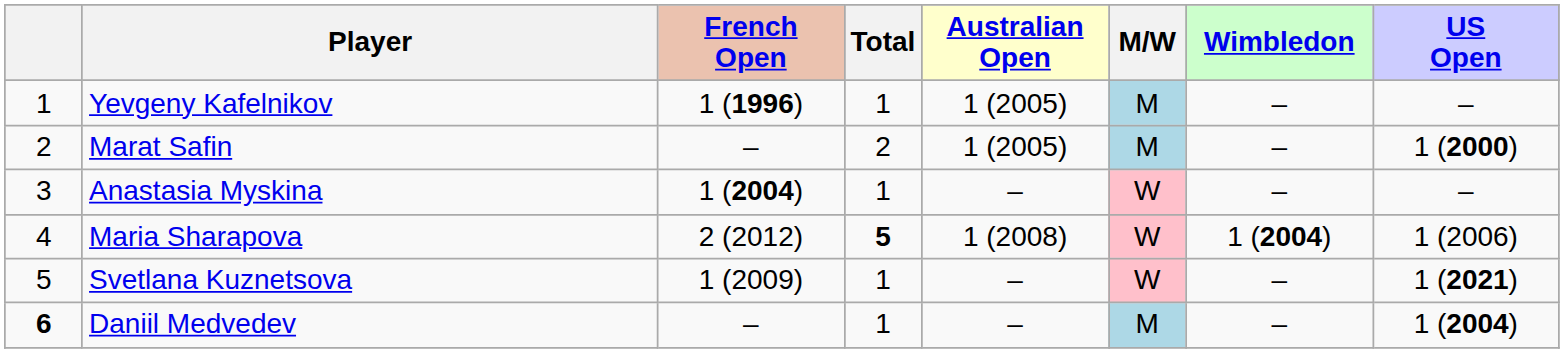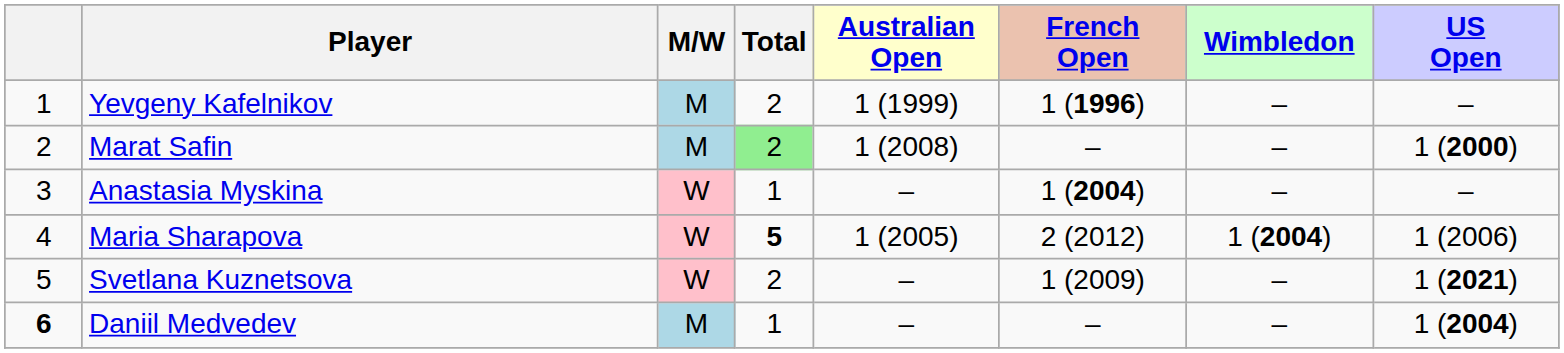 <table class="wikitable mw-datatable sortable" style="text-align:center;">
 <tr>
 <th data-sort-type="number" width="5%"></th>
 <th width="37%">Player</th>
-<th style="background-color:#EBC2AF;" width="12%" data-sort-type="number"><a href='#'>French<br> Open</a></th>
+<th width="5%">M/W</th>
 <th data-sort-type="number" width="5%">Total</th>
 <th style="background-color:#FFFFCC;" width="12%" data-sort-type="number"><a href='#'>Australian<br> Open</a></th>
-<th width="5%">M/W</th>
+<th style="background-color:#EBC2AF;" width="12%" data-sort-type="number"><a href='#'>French<br> Open</a></th>
 <th style="background-color:#CCFFCC;" width="12%" data-sort-type="number"><a href='#'>Wimbledon</a></th>
 <th style="background-color:#CCCCFF;" width="12%" data-sort-type="number"><a href='#'>US<br> Open</a></th>
 </tr>
 <tr>
 <td>1</td>
 <td style="text-align:left"><a href='#'>Yevgeny Kafelnikov</a></td>
+<td style="background-color:lightblue;">M</td>
+<td>2</td>
+<td>1 (1999)</td>
 <td>1 (<strong>1996</strong>)</td>
-<td>1</td>
-<td>1 (2005)</td>
-<td style="background-color:lightblue;">M</td>
 <td>–</td>
 <td>–</td>
 </tr>
 <tr>
 <td>2</td>
 <td style="text-align:left"><a href='#'>Marat Safin</a></td>
+<td style="background-color:lightblue;">M</td>
+<td style="background: lightgreen;">2</td>
+<td>1 (2008)</td>
 <td>–</td>
-<td>2</td>
-<td>1 (2005)</td>
-<td style="background-color:lightblue;">M</td>
 <td>–</td>
 <td>1 (<strong>2000</strong>)</td>
 </tr>
 <tr>
 <td>3</td>
 <td style="text-align:left"><a href='#'>Anastasia Myskina</a></td>
-<td>1 (<strong>2004</strong>)</td>
+<td style="background-color:pink;">W</td>
 <td>1</td>
 <td>–</td>
-<td style="background-color:pink;">W</td>
+<td>1 (<strong>2004</strong>)</td>
 <td>–</td>
 <td>–</td>
 </tr>
 <tr>
 <td>4</td>
 <td style="text-align:left"><a href='#'>Maria Sharapova</a></td>
+<td style="background-color:pink;">W</td>
+<td><strong>5</strong></td>
+<td>1 (2005)</td>
 <td>2 (2012)</td>
-<td><strong>5</strong></td>
-<td>1 (2008)</td>
-<td style="background-color:pink;">W</td>
 <td>1 (<strong>2004</strong>)</td>
 <td>1 (2006)</td>
 </tr>
 <tr>
 <td>5</td>
 <td style="text-align:left"><a href='#'>Svetlana Kuznetsova</a></td>
+<td style="background-color:pink;">W</td>
+<td>2</td>
+<td>–</td>
 <td>1 (2009)</td>
-<td>1</td>
-<td>–</td>
-<td style="background-color:pink;">W</td>
 <td>–</td>
 <td>1 (<strong>2021</strong>)</td>
 </tr>
 <tr>
 <td><strong>6</strong></td>
 <td style="text-align:left"><a href='#'>Daniil Medvedev</a></td>
-<td>–</td>
+<td style="background-color:lightblue;">M</td>
 <td>1</td>
 <td>–</td>
-<td style="background-color:lightblue;">M</td>
+<td>–</td>
 <td>–</td>
 <td>1 (<strong>2004</strong>)</td>
 </tr>
 </table>
